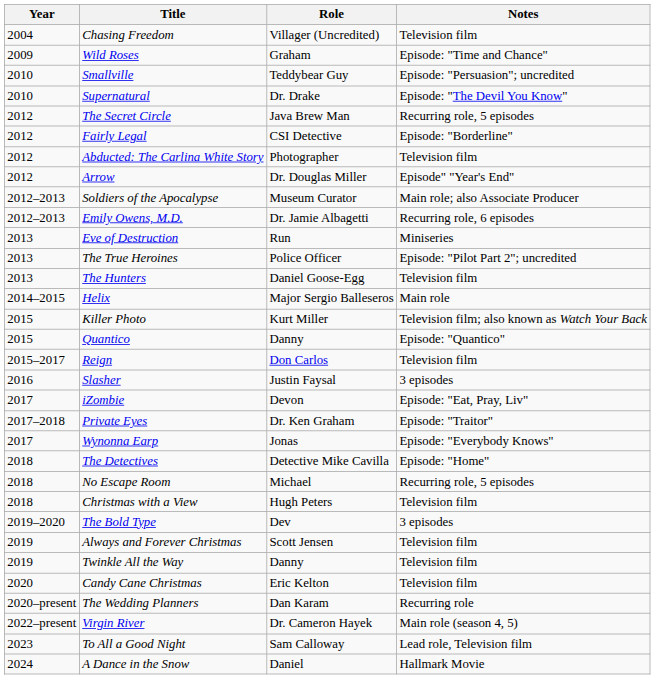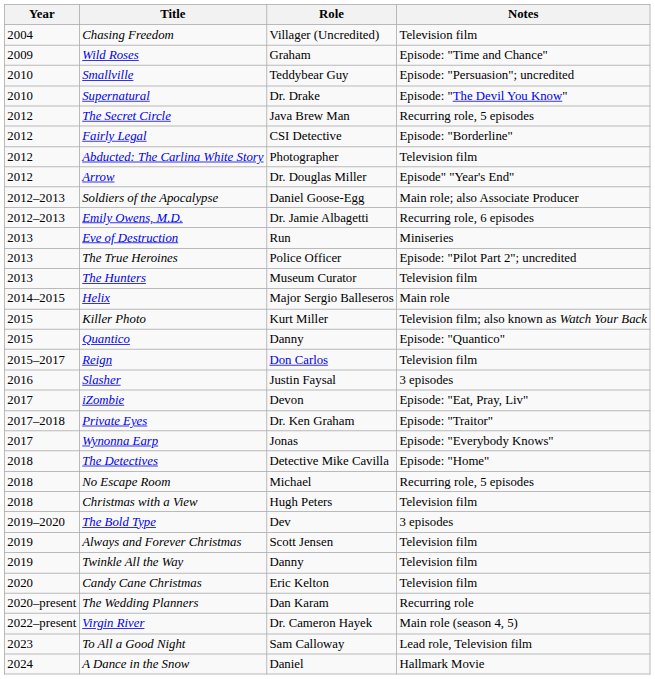 <table class="wikitable sortable">
 <tr>
 <th>Year</th>
 <th>Title</th>
 <th>Role</th>
 <th class="unsortable">Notes</th>
 </tr>
 <tr>
 <td>2004</td>
 <td><em>Chasing Freedom</em></td>
 <td>Villager (Uncredited)</td>
 <td>Television film</td>
 </tr>
 <tr>
 <td>2009</td>
 <td><em><a href='#'>Wild Roses</a></em></td>
 <td>Graham</td>
 <td>Episode: "Time and Chance"</td>
 </tr>
 <tr>
 <td>2010</td>
 <td><em><a href='#'>Smallville</a></em></td>
 <td>Teddybear Guy</td>
 <td>Episode: "Persuasion"; uncredited</td>
 </tr>
 <tr>
 <td>2010</td>
 <td><em><a href='#'>Supernatural</a></em></td>
 <td>Dr. Drake</td>
 <td>Episode: "<a href='#'>The Devil You Know</a>"</td>
 </tr>
 <tr>
 <td>2012</td>
 <td data-sort-value="Secret Circle, The"><em><a href='#'>The Secret Circle</a></em></td>
 <td>Java Brew Man</td>
 <td>Recurring role, 5 episodes</td>
 </tr>
 <tr>
 <td>2012</td>
 <td><em><a href='#'>Fairly Legal</a></em></td>
 <td>CSI Detective</td>
 <td>Episode: "Borderline"</td>
 </tr>
 <tr>
 <td>2012</td>
 <td><em><a href='#'>Abducted: The Carlina White Story</a></em></td>
 <td>Photographer</td>
 <td>Television film</td>
 </tr>
 <tr>
 <td>2012</td>
 <td><em><a href='#'>Arrow</a></em></td>
 <td>Dr. Douglas Miller</td>
 <td>Episode" "Year's End"</td>
 </tr>
 <tr>
 <td>2012–2013</td>
 <td><em>Soldiers of the Apocalypse</em></td>
-<td>Museum Curator</td>
+<td>Daniel Goose-Egg</td>
 <td>Main role; also Associate Producer</td>
 </tr>
 <tr>
 <td>2012–2013</td>
 <td><em><a href='#'>Emily Owens, M.D.</a></em></td>
 <td>Dr. Jamie Albagetti</td>
 <td>Recurring role, 6 episodes</td>
 </tr>
 <tr>
 <td>2013</td>
 <td><em><a href='#'>Eve of Destruction</a></em></td>
 <td>Run</td>
 <td>Miniseries</td>
 </tr>
 <tr>
 <td>2013</td>
 <td data-sort-value="True Heroines, The"><em>The True Heroines</em></td>
 <td>Police Officer</td>
 <td>Episode: "Pilot Part 2"; uncredited</td>
 </tr>
 <tr>
 <td>2013</td>
 <td data-sort-value="Hunters, The"><em><a href='#'>The Hunters</a></em></td>
-<td>Daniel Goose-Egg</td>
+<td>Museum Curator</td>
 <td>Television film</td>
 </tr>
 <tr>
 <td>2014–2015</td>
 <td><em><a href='#'>Helix</a></em></td>
 <td>Major Sergio Balleseros</td>
 <td>Main role</td>
 </tr>
 <tr>
 <td>2015</td>
 <td><em>Killer Photo</em></td>
 <td>Kurt Miller</td>
 <td>Television film; also known as <em>Watch Your Back</em></td>
 </tr>
 <tr>
 <td>2015</td>
 <td><em><a href='#'>Quantico</a></em></td>
 <td>Danny</td>
 <td>Episode: "Quantico"</td>
 </tr>
 <tr>
 <td>2015–2017</td>
 <td><em><a href='#'>Reign</a></em></td>
 <td><a href='#'>Don Carlos</a></td>
 <td>Television film</td>
 </tr>
 <tr>
 <td>2016</td>
 <td><em><a href='#'>Slasher</a></em></td>
 <td>Justin Faysal</td>
 <td>3 episodes</td>
 </tr>
 <tr>
 <td>2017</td>
 <td><em><a href='#'>iZombie</a></em></td>
 <td>Devon</td>
 <td>Episode: "Eat, Pray, Liv"</td>
 </tr>
 <tr>
 <td>2017–2018</td>
 <td><em><a href='#'>Private Eyes</a></em></td>
 <td>Dr. Ken Graham</td>
 <td>Episode: "Traitor"</td>
 </tr>
 <tr>
 <td>2017</td>
 <td><em><a href='#'>Wynonna Earp</a></em></td>
 <td>Jonas</td>
 <td>Episode: "Everybody Knows"</td>
 </tr>
 <tr>
 <td>2018</td>
 <td data-sort-value="Detectives, The"><em><a href='#'>The Detectives</a></em></td>
 <td>Detective Mike Cavilla</td>
 <td>Episode: "Home"</td>
 </tr>
 <tr>
 <td>2018</td>
 <td><em>No Escape Room</em></td>
 <td>Michael</td>
 <td>Recurring role, 5 episodes</td>
 </tr>
 <tr>
 <td>2018</td>
 <td><em>Christmas with a View</em></td>
 <td>Hugh Peters</td>
 <td>Television film</td>
 </tr>
 <tr>
 <td>2019–2020</td>
 <td data-sort-value="Bold Type, The"><em><a href='#'>The Bold Type</a></em></td>
 <td>Dev</td>
 <td>3 episodes</td>
 </tr>
 <tr>
 <td>2019</td>
 <td><em>Always and Forever Christmas</em></td>
 <td>Scott Jensen</td>
 <td>Television film</td>
 </tr>
 <tr>
 <td>2019</td>
 <td><em>Twinkle All the Way</em></td>
 <td>Danny</td>
 <td>Television film</td>
 </tr>
 <tr>
 <td>2020</td>
 <td><em>Candy Cane Christmas</em></td>
 <td>Eric Kelton</td>
 <td>Television film</td>
 </tr>
 <tr>
 <td>2020–present</td>
 <td data-sort-value="Wedding Planners, The"><em>The Wedding Planners</em></td>
 <td>Dan Karam</td>
 <td>Recurring role</td>
 </tr>
 <tr>
 <td>2022–present</td>
 <td><em><a href='#'>Virgin River</a></em></td>
 <td>Dr. Cameron Hayek</td>
 <td>Main role (season 4, 5)</td>
 </tr>
 <tr>
 <td>2023</td>
 <td><em>To All a Good Night</em></td>
 <td>Sam Calloway</td>
 <td>Lead role, Television film</td>
 </tr>
 <tr>
 <td>2024</td>
 <td data-sort-value="Dance in the Snow, A"><em>A Dance in the Snow</em></td>
 <td>Daniel</td>
 <td>Hallmark Movie</td>
 </tr>
 </table>
